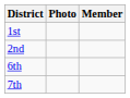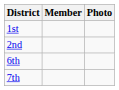 <table class="wikitable sortable">
 <tr>
 <th>District</th>
+<th>Member</th>
 <th>Photo</th>
-<th>Member</th>
 </tr>
 <tr>
 <td><a href='#'>1st</a></td>
 <td></td>
 <td></td>
 </tr>
 <tr>
 <td><a href='#'>2nd</a></td>
 <td></td>
 <td></td>
 </tr>
 <tr>
 <td><a href='#'>6th</a></td>
 <td></td>
 <td></td>
 </tr>
 <tr>
 <td><a href='#'>7th</a></td>
 <td></td>
 <td></td>
 </tr>
 </table>
